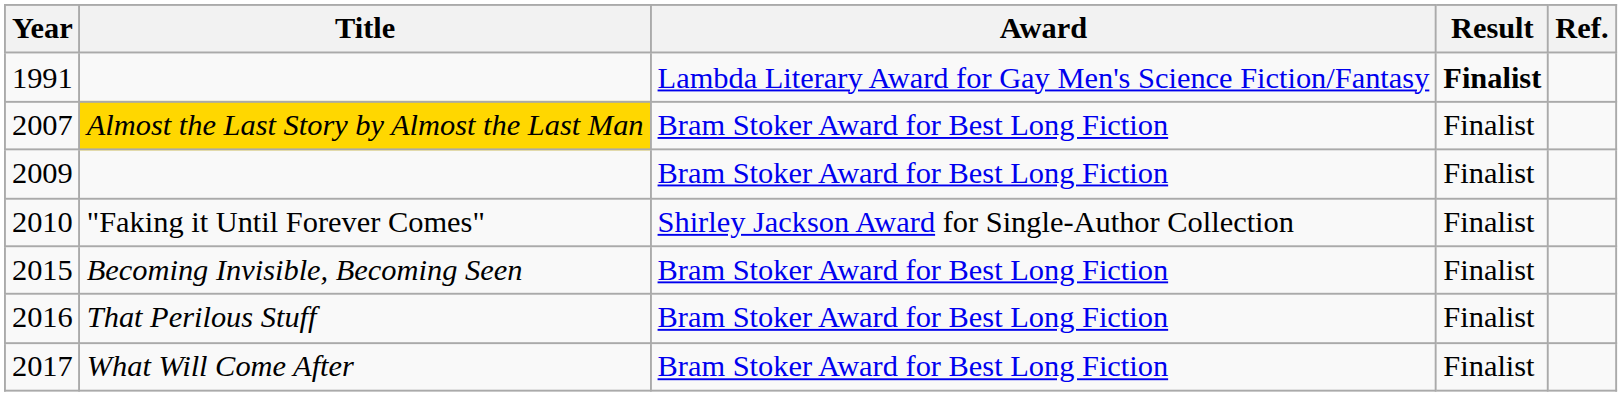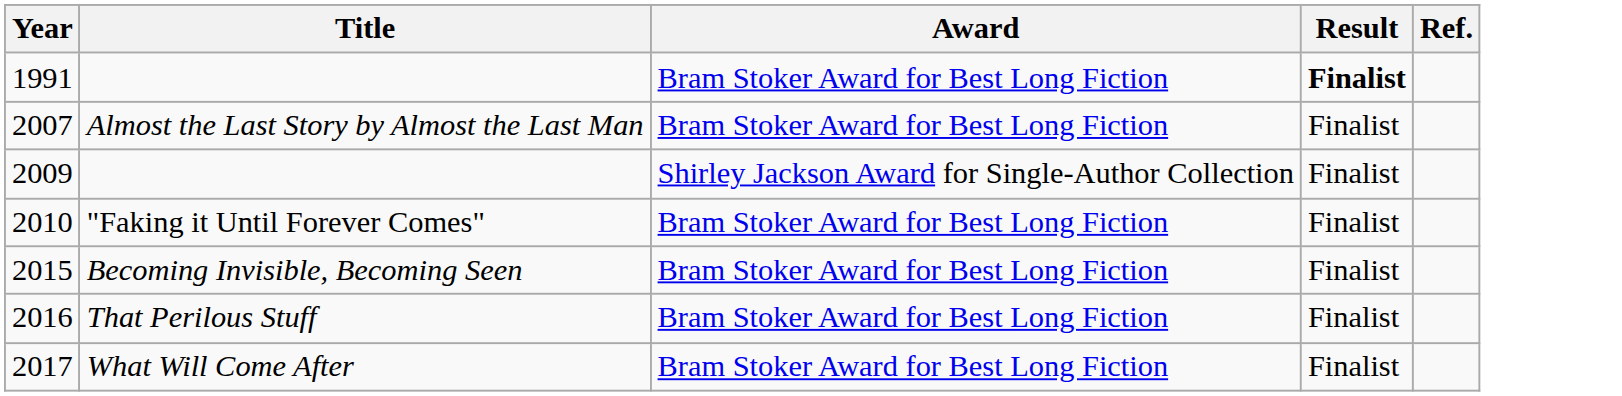 <table class="wikitable sortable mw-collapsible">
 <tr>
 <th>Year</th>
 <th>Title</th>
 <th>Award</th>
 <th>Result</th>
 <th>Ref.</th>
 </tr>
 <tr>
 <td>1991</td>
 <td><em></em></td>
-<td><a href='#'>Lambda Literary Award for Gay Men's Science Fiction/Fantasy</a></td>
+<td><a href='#'>Bram Stoker Award for Best Long Fiction</a></td>
 <td><strong>Finalist</strong></td>
 <td></td>
 </tr>
 <tr>
 <td>2007</td>
-<td style="background: gold;"><em>Almost the Last Story by Almost the Last Man</em></td>
+<td><em>Almost the Last Story by Almost the Last Man</em></td>
 <td><a href='#'>Bram Stoker Award for Best Long Fiction</a></td>
 <td>Finalist</td>
 <td></td>
 </tr>
 <tr>
 <td>2009</td>
 <td><em></em></td>
-<td><a href='#'>Bram Stoker Award for Best Long Fiction</a></td>
+<td><a href='#'>Shirley Jackson Award</a> for Single-Author Collection</td>
 <td>Finalist</td>
 <td></td>
 </tr>
 <tr>
 <td>2010</td>
 <td>"Faking it Until Forever Comes"</td>
-<td><a href='#'>Shirley Jackson Award</a> for Single-Author Collection</td>
+<td><a href='#'>Bram Stoker Award for Best Long Fiction</a></td>
 <td>Finalist</td>
 <td></td>
 </tr>
 <tr>
 <td>2015</td>
 <td><em>Becoming Invisible, Becoming Seen</em></td>
 <td><a href='#'>Bram Stoker Award for Best Long Fiction</a></td>
 <td>Finalist</td>
 <td></td>
 </tr>
 <tr>
 <td>2016</td>
 <td><em>That Perilous Stuff</em></td>
 <td><a href='#'>Bram Stoker Award for Best Long Fiction</a></td>
 <td>Finalist</td>
 <td></td>
 </tr>
 <tr>
 <td>2017</td>
 <td><em>What Will Come After</em></td>
 <td><a href='#'>Bram Stoker Award for Best Long Fiction</a></td>
 <td>Finalist</td>
 <td></td>
 </tr>
 </table>
